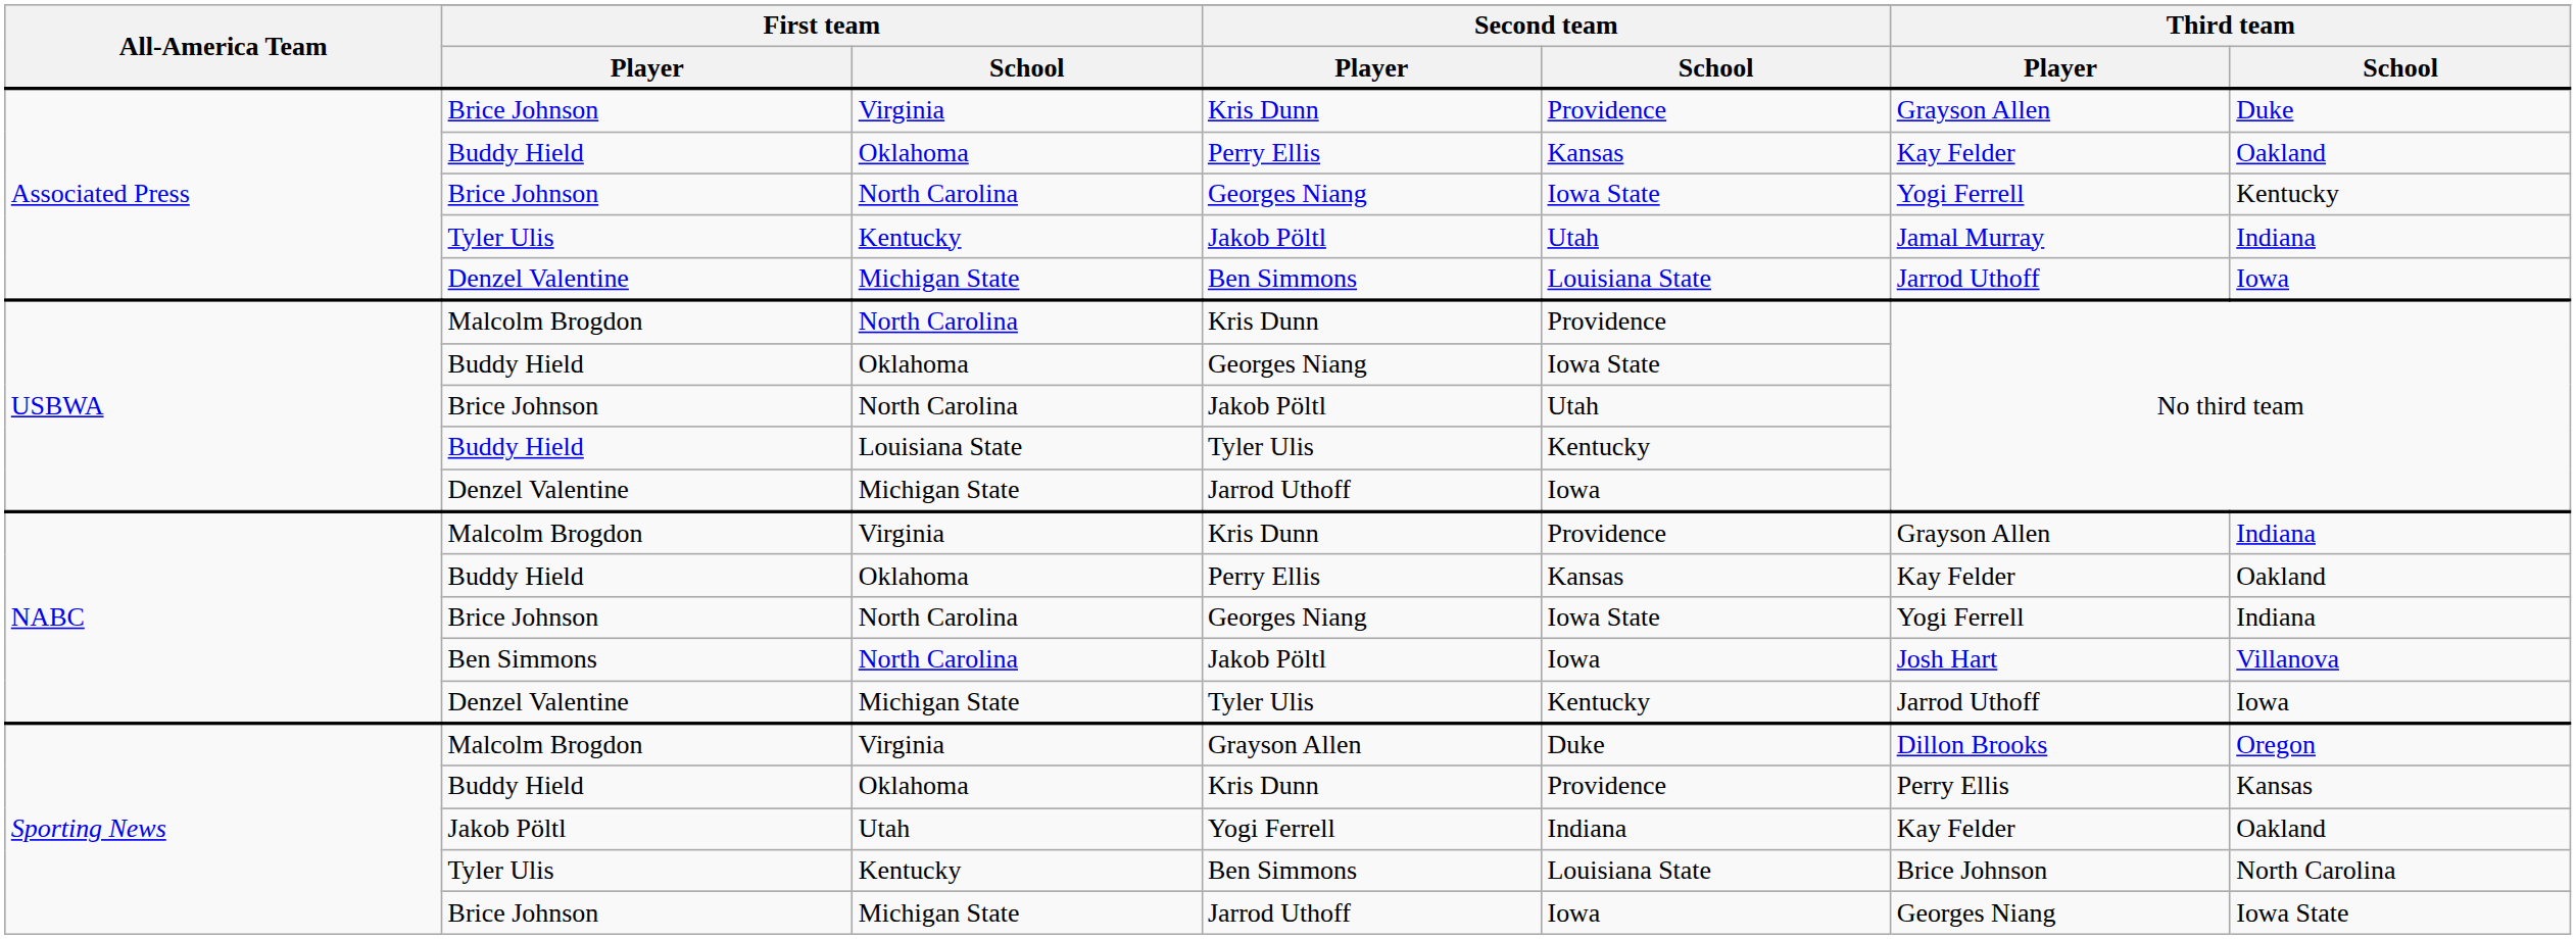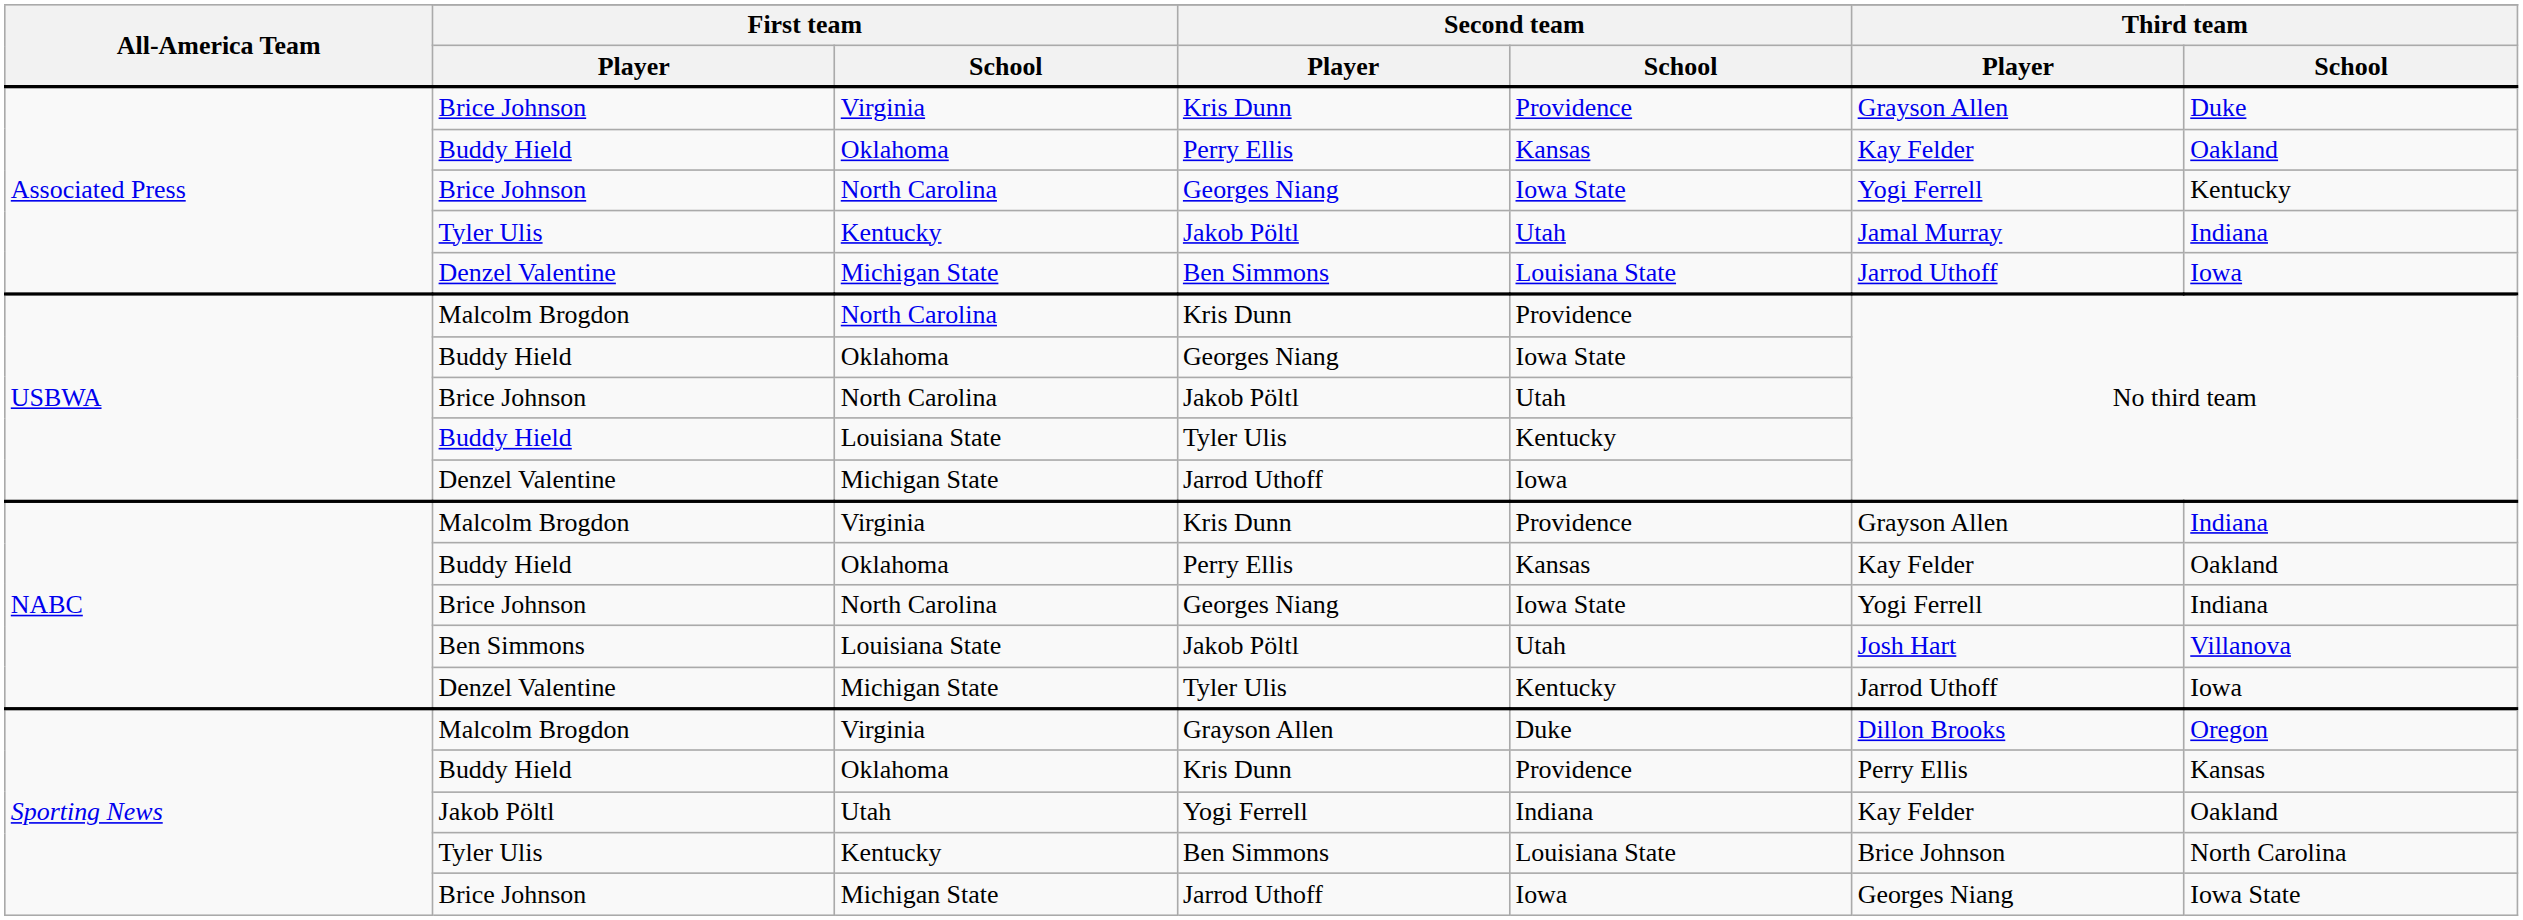 <table class="wikitable" style="width:98%;">
 <tr>
 <th rowspan=3>All-America Team</th>
 </tr>
 <tr>
 <th colspan=2>First team</th>
 <th colspan=2>Second team</th>
 <th colspan=2>Third team</th>
 </tr>
 <tr>
 <th>Player</th>
 <th>School</th>
 <th>Player</th>
 <th>School</th>
 <th>Player</th>
 <th>School</th>
 </tr>
 <tr>
 </tr>
 <tr style = "border-top:2px solid black;">
 <td rowspan=5><a href='#'>Associated Press</a></td>
 <td><a href='#'>Brice Johnson</a></td>
 <td><a href='#'>Virginia</a></td>
 <td><a href='#'>Kris Dunn</a></td>
 <td><a href='#'>Providence</a></td>
 <td><a href='#'>Grayson Allen</a></td>
 <td><a href='#'>Duke</a></td>
 </tr>
 <tr>
 <td><a href='#'>Buddy Hield</a></td>
 <td><a href='#'>Oklahoma</a></td>
 <td><a href='#'>Perry Ellis</a></td>
 <td><a href='#'>Kansas</a></td>
 <td><a href='#'>Kay Felder</a></td>
 <td><a href='#'>Oakland</a></td>
 </tr>
 <tr>
 <td><a href='#'>Brice Johnson</a></td>
 <td><a href='#'>North Carolina</a></td>
 <td><a href='#'>Georges Niang</a></td>
 <td><a href='#'>Iowa State</a></td>
 <td><a href='#'>Yogi Ferrell</a></td>
 <td>Kentucky</td>
 </tr>
 <tr>
 <td><a href='#'>Tyler Ulis</a></td>
 <td><a href='#'>Kentucky</a></td>
 <td><a href='#'>Jakob Pöltl</a></td>
 <td><a href='#'>Utah</a></td>
 <td><a href='#'>Jamal Murray</a></td>
 <td><a href='#'>Indiana</a></td>
 </tr>
 <tr>
 <td><a href='#'>Denzel Valentine</a></td>
 <td><a href='#'>Michigan State</a></td>
 <td><a href='#'>Ben Simmons</a></td>
 <td><a href='#'>Louisiana State</a></td>
 <td><a href='#'>Jarrod Uthoff</a></td>
 <td><a href='#'>Iowa</a></td>
 </tr>
 <tr style = "border-top:2px solid black;">
 <td rowspan=5><a href='#'>USBWA</a></td>
 <td>Malcolm Brogdon</td>
 <td><a href='#'>North Carolina</a></td>
 <td>Kris Dunn</td>
 <td>Providence</td>
 <td rowspan="5" colspan="2" style="text-align:center;">No third team</td>
 </tr>
 <tr>
 <td>Buddy Hield</td>
 <td>Oklahoma</td>
 <td>Georges Niang</td>
 <td>Iowa State</td>
 </tr>
 <tr>
 <td>Brice Johnson</td>
 <td>North Carolina</td>
 <td>Jakob Pöltl</td>
 <td>Utah</td>
 </tr>
 <tr>
 <td><a href='#'>Buddy Hield</a></td>
 <td>Louisiana State</td>
 <td>Tyler Ulis</td>
 <td>Kentucky</td>
 </tr>
 <tr>
 <td>Denzel Valentine</td>
 <td>Michigan State</td>
 <td>Jarrod Uthoff</td>
 <td>Iowa</td>
 </tr>
 <tr style = "border-top:2px solid black;">
 <td rowspan=5><a href='#'>NABC</a></td>
 <td>Malcolm Brogdon</td>
 <td>Virginia</td>
 <td>Kris Dunn</td>
 <td>Providence</td>
 <td>Grayson Allen</td>
 <td><a href='#'>Indiana</a></td>
 </tr>
 <tr>
 <td>Buddy Hield</td>
 <td>Oklahoma</td>
 <td>Perry Ellis</td>
 <td>Kansas</td>
 <td>Kay Felder</td>
 <td>Oakland</td>
 </tr>
 <tr>
 <td>Brice Johnson</td>
 <td>North Carolina</td>
 <td>Georges Niang</td>
 <td>Iowa State</td>
 <td>Yogi Ferrell</td>
 <td>Indiana</td>
 </tr>
 <tr>
 <td>Ben Simmons</td>
-<td><a href='#'>North Carolina</a></td>
+<td>Louisiana State</td>
 <td>Jakob Pöltl</td>
-<td>Iowa</td>
+<td>Utah</td>
 <td><a href='#'>Josh Hart</a></td>
 <td><a href='#'>Villanova</a></td>
 </tr>
 <tr>
 <td>Denzel Valentine</td>
 <td>Michigan State</td>
 <td>Tyler Ulis</td>
 <td>Kentucky</td>
 <td>Jarrod Uthoff</td>
 <td>Iowa</td>
 </tr>
 <tr style = "border-top:2px solid black;">
 <td rowspan=5><em><a href='#'>Sporting News</a></em></td>
 <td>Malcolm Brogdon</td>
 <td>Virginia</td>
 <td>Grayson Allen</td>
 <td>Duke</td>
 <td><a href='#'>Dillon Brooks</a></td>
 <td><a href='#'>Oregon</a></td>
 </tr>
 <tr>
 <td>Buddy Hield</td>
 <td>Oklahoma</td>
 <td>Kris Dunn</td>
 <td>Providence</td>
 <td>Perry Ellis</td>
 <td>Kansas</td>
 </tr>
 <tr>
 <td>Jakob Pöltl</td>
 <td>Utah</td>
 <td>Yogi Ferrell</td>
 <td>Indiana</td>
 <td>Kay Felder</td>
 <td>Oakland</td>
 </tr>
 <tr>
 <td>Tyler Ulis</td>
 <td>Kentucky</td>
 <td>Ben Simmons</td>
 <td>Louisiana State</td>
 <td>Brice Johnson</td>
 <td>North Carolina</td>
 </tr>
 <tr>
 <td>Brice Johnson</td>
 <td>Michigan State</td>
 <td>Jarrod Uthoff</td>
 <td>Iowa</td>
 <td>Georges Niang</td>
 <td>Iowa State</td>
 </tr>
 </table>
